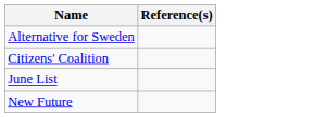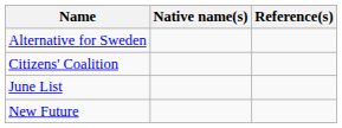 <table class="wikitable">
 <tr>
 <th>Name</th>
+<th>Native name(s)</th>
 <th>Reference(s)</th>
 </tr>
 <tr>
 <td><a href='#'>Alternative for Sweden</a></td>
 <td></td>
+<td></td>
 </tr>
 <tr>
 <td><a href='#'>Citizens' Coalition</a></td>
+<td></td>
 <td></td>
 </tr>
 <tr>
 <td><a href='#'>June List</a></td>
 <td></td>
+<td></td>
 </tr>
 <tr>
 <td><a href='#'>New Future</a></td>
 <td></td>
+<td></td>
 </tr>
 </table>
